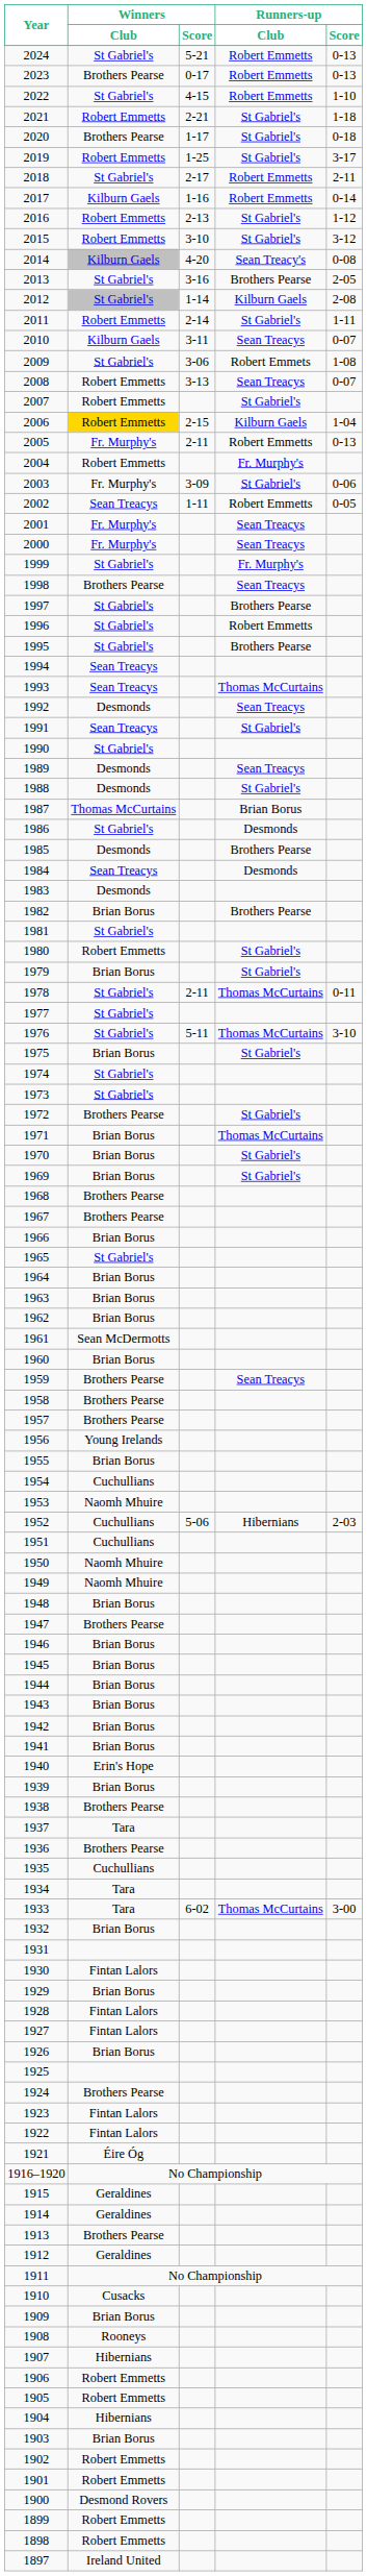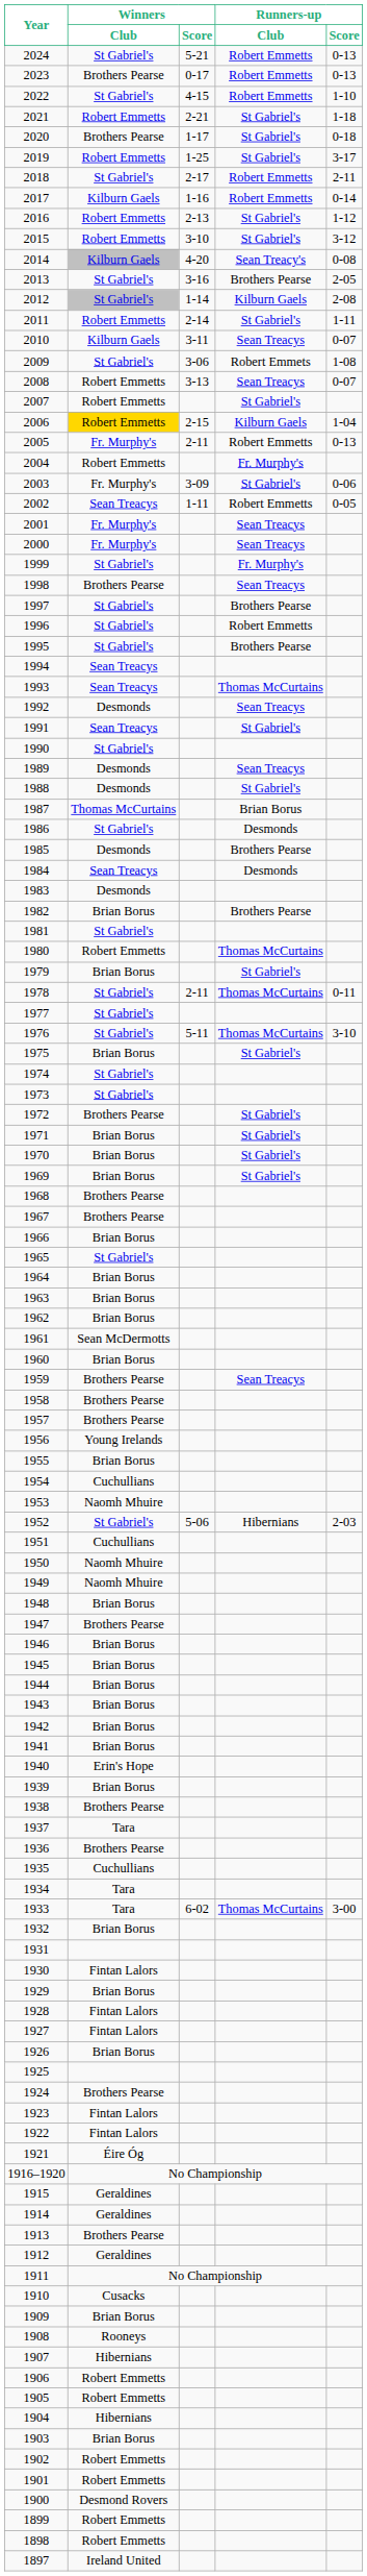 <table class="wikitable sortable" style="text-align:center;">
 <tr>
 <th rowspan="2" style="background:white;color:#28AE7B;border:1px solid #28AE7B">Year</th>
 <th colspan="2" style="background:white;color:#28AE7B;border:1px solid #28AE7B">Winners</th>
 <th colspan="2" style="background:white;color:#28AE7B;border:1px solid #28AE7B">Runners-up</th>
 </tr>
 <tr>
 <th style="background:white;color:#28AE7B;border:1px solid #28AE7B">Club</th>
 <th style="background:white;color:#28AE7B;border:1px solid #28AE7B">Score</th>
 <th style="background:white;color:#28AE7B;border:1px solid #28AE7B">Club</th>
 <th style="background:white;color:#28AE7B;border:1px solid #28AE7B">Score</th>
 </tr>
 <tr>
 <td>2024</td>
 <td><a href='#'>St Gabriel's</a></td>
 <td>5-21</td>
 <td><a href='#'>Robert Emmetts</a></td>
 <td>0-13</td>
 </tr>
 <tr>
 <td>2023</td>
 <td>Brothers Pearse</td>
 <td>0-17</td>
 <td><a href='#'>Robert Emmetts</a></td>
 <td>0-13</td>
 </tr>
 <tr>
 <td>2022</td>
 <td><a href='#'>St Gabriel's</a></td>
 <td>4-15</td>
 <td><a href='#'>Robert Emmetts</a></td>
 <td>1-10</td>
 </tr>
 <tr>
 <td>2021</td>
 <td><a href='#'>Robert Emmetts</a></td>
 <td>2-21</td>
 <td><a href='#'>St Gabriel's</a></td>
 <td>1-18</td>
 </tr>
 <tr>
 <td>2020</td>
 <td>Brothers Pearse</td>
 <td>1-17</td>
 <td><a href='#'>St Gabriel's</a></td>
 <td>0-18</td>
 </tr>
 <tr>
 <td>2019</td>
 <td><a href='#'>Robert Emmetts</a></td>
 <td>1-25</td>
 <td><a href='#'>St Gabriel's</a></td>
 <td>3-17</td>
 </tr>
 <tr>
 <td>2018</td>
 <td><a href='#'>St Gabriel's</a></td>
 <td>2-17</td>
 <td><a href='#'>Robert Emmetts</a></td>
 <td>2-11</td>
 </tr>
 <tr>
 <td>2017</td>
 <td><a href='#'>Kilburn Gaels</a></td>
 <td>1-16</td>
 <td><a href='#'>Robert Emmetts</a></td>
 <td>0-14</td>
 </tr>
 <tr>
 <td>2016</td>
 <td><a href='#'>Robert Emmetts</a></td>
 <td>2-13</td>
 <td><a href='#'>St Gabriel's</a></td>
 <td>1-12</td>
 </tr>
 <tr>
 <td>2015</td>
 <td><a href='#'>Robert Emmetts</a></td>
 <td>3-10</td>
 <td><a href='#'>St Gabriel's</a></td>
 <td>3-12</td>
 </tr>
 <tr>
 <td>2014</td>
 <td Bgcolor=silver><a href='#'>Kilburn Gaels</a></td>
 <td>4-20</td>
 <td><a href='#'>Sean Treacy's</a></td>
 <td>0-08</td>
 </tr>
 <tr>
 <td>2013</td>
 <td><a href='#'>St Gabriel's</a></td>
 <td>3-16</td>
 <td>Brothers Pearse</td>
 <td>2-05</td>
 </tr>
 <tr>
 <td>2012</td>
 <td Bgcolor=silver><a href='#'>St Gabriel's</a></td>
 <td>1-14</td>
 <td><a href='#'>Kilburn Gaels</a></td>
 <td>2-08</td>
 </tr>
 <tr>
 <td>2011</td>
 <td><a href='#'>Robert Emmetts</a></td>
 <td>2-14</td>
 <td><a href='#'>St Gabriel's</a></td>
 <td>1-11</td>
 </tr>
 <tr>
 <td>2010</td>
 <td><a href='#'>Kilburn Gaels</a></td>
 <td>3-11</td>
 <td><a href='#'>Sean Treacys</a></td>
 <td>0-07</td>
 </tr>
 <tr>
 <td>2009</td>
 <td><a href='#'>St Gabriel's</a></td>
 <td>3-06</td>
 <td>Robert Emmets</td>
 <td>1-08</td>
 </tr>
 <tr>
 <td>2008</td>
 <td>Robert Emmetts</td>
 <td>3-13</td>
 <td><a href='#'>Sean Treacys</a></td>
 <td>0-07</td>
 </tr>
 <tr>
 <td>2007</td>
 <td>Robert Emmetts</td>
 <td></td>
 <td><a href='#'>St Gabriel's</a></td>
 <td></td>
 </tr>
 <tr>
 <td>2006</td>
 <td Bgcolor=gold>Robert Emmetts</td>
 <td>2-15</td>
 <td><a href='#'>Kilburn Gaels</a></td>
 <td>1-04</td>
 </tr>
 <tr>
 <td>2005</td>
 <td><a href='#'>Fr. Murphy's</a></td>
 <td>2-11</td>
 <td>Robert Emmetts</td>
 <td>0-13</td>
 </tr>
 <tr>
 <td>2004</td>
 <td>Robert Emmetts</td>
 <td></td>
 <td><a href='#'>Fr. Murphy's</a></td>
 <td></td>
 </tr>
 <tr>
 <td>2003</td>
 <td>Fr. Murphy's</td>
 <td>3-09</td>
 <td><a href='#'>St Gabriel's</a></td>
 <td>0-06</td>
 </tr>
 <tr>
 <td>2002</td>
 <td><a href='#'>Sean Treacys</a></td>
 <td>1-11</td>
 <td>Robert Emmetts</td>
 <td>0-05</td>
 </tr>
 <tr>
 <td>2001</td>
 <td><a href='#'>Fr. Murphy's</a></td>
 <td></td>
 <td><a href='#'>Sean Treacys</a></td>
 <td></td>
 </tr>
 <tr>
 <td>2000</td>
 <td><a href='#'>Fr. Murphy's</a></td>
 <td></td>
 <td><a href='#'>Sean Treacys</a></td>
 <td></td>
 </tr>
 <tr>
 <td>1999</td>
 <td><a href='#'>St Gabriel's</a></td>
 <td></td>
 <td><a href='#'>Fr. Murphy's</a></td>
 <td></td>
 </tr>
 <tr>
 <td>1998</td>
 <td>Brothers Pearse</td>
 <td></td>
 <td><a href='#'>Sean Treacys</a></td>
 <td></td>
 </tr>
 <tr>
 <td>1997</td>
 <td><a href='#'>St Gabriel's</a></td>
 <td></td>
 <td>Brothers Pearse</td>
 <td></td>
 </tr>
 <tr>
 <td>1996</td>
 <td><a href='#'>St Gabriel's</a></td>
 <td></td>
 <td>Robert Emmetts</td>
 <td></td>
 </tr>
 <tr>
 <td>1995</td>
 <td><a href='#'>St Gabriel's</a></td>
 <td></td>
 <td>Brothers Pearse</td>
 <td></td>
 </tr>
 <tr>
 <td>1994</td>
 <td><a href='#'>Sean Treacys</a></td>
 <td></td>
 <td></td>
 <td></td>
 </tr>
 <tr>
 <td>1993</td>
 <td><a href='#'>Sean Treacys</a></td>
 <td></td>
 <td><a href='#'>Thomas McCurtains</a></td>
 <td></td>
 </tr>
 <tr>
 <td>1992</td>
 <td>Desmonds</td>
 <td></td>
 <td><a href='#'>Sean Treacys</a></td>
 <td></td>
 </tr>
 <tr>
 <td>1991</td>
 <td><a href='#'>Sean Treacys</a></td>
 <td></td>
 <td><a href='#'>St Gabriel's</a></td>
 <td></td>
 </tr>
 <tr>
 <td>1990</td>
 <td><a href='#'>St Gabriel's</a></td>
 <td></td>
 <td></td>
 <td></td>
 </tr>
 <tr>
 <td>1989</td>
 <td>Desmonds</td>
 <td></td>
 <td><a href='#'>Sean Treacys</a></td>
 <td></td>
 </tr>
 <tr>
 <td>1988</td>
 <td>Desmonds</td>
 <td></td>
 <td><a href='#'>St Gabriel's</a></td>
 <td></td>
 </tr>
 <tr>
 <td>1987</td>
 <td><a href='#'>Thomas McCurtains</a></td>
 <td></td>
 <td>Brian Borus</td>
 <td></td>
 </tr>
 <tr>
 <td>1986</td>
 <td><a href='#'>St Gabriel's</a></td>
 <td></td>
 <td>Desmonds</td>
 <td></td>
 </tr>
 <tr>
 <td>1985</td>
 <td>Desmonds</td>
 <td></td>
 <td>Brothers Pearse</td>
 <td></td>
 </tr>
 <tr>
 <td>1984</td>
 <td><a href='#'>Sean Treacys</a></td>
 <td></td>
 <td>Desmonds</td>
 <td></td>
 </tr>
 <tr>
 <td>1983</td>
 <td>Desmonds</td>
 <td></td>
 <td></td>
 <td></td>
 </tr>
 <tr>
 <td>1982</td>
 <td>Brian Borus</td>
 <td></td>
 <td>Brothers Pearse</td>
 <td></td>
 </tr>
 <tr>
 <td>1981</td>
 <td><a href='#'>St Gabriel's</a></td>
 <td></td>
 <td></td>
 <td></td>
 </tr>
 <tr>
 <td>1980</td>
 <td>Robert Emmetts</td>
 <td></td>
-<td><a href='#'>St Gabriel's</a></td>
+<td><a href='#'>Thomas McCurtains</a></td>
 <td></td>
 </tr>
 <tr>
 <td>1979</td>
 <td>Brian Borus</td>
 <td></td>
 <td><a href='#'>St Gabriel's</a></td>
 <td></td>
 </tr>
 <tr>
 <td>1978</td>
 <td><a href='#'>St Gabriel's</a></td>
 <td>2-11</td>
 <td><a href='#'>Thomas McCurtains</a></td>
 <td>0-11</td>
 </tr>
 <tr>
 <td>1977</td>
 <td><a href='#'>St Gabriel's</a></td>
 <td></td>
 <td></td>
 <td></td>
 </tr>
 <tr>
 <td>1976</td>
 <td><a href='#'>St Gabriel's</a></td>
 <td>5-11</td>
 <td><a href='#'>Thomas McCurtains</a></td>
 <td>3-10</td>
 </tr>
 <tr>
 <td>1975</td>
 <td>Brian Borus</td>
 <td></td>
 <td><a href='#'>St Gabriel's</a></td>
 <td></td>
 </tr>
 <tr>
 <td>1974</td>
 <td><a href='#'>St Gabriel's</a></td>
 <td></td>
 <td></td>
 <td></td>
 </tr>
 <tr>
 <td>1973</td>
 <td><a href='#'>St Gabriel's</a></td>
 <td></td>
 <td></td>
 <td></td>
 </tr>
 <tr>
 <td>1972</td>
 <td>Brothers Pearse</td>
 <td></td>
 <td><a href='#'>St Gabriel's</a></td>
 <td></td>
 </tr>
 <tr>
 <td>1971</td>
 <td>Brian Borus</td>
 <td></td>
-<td><a href='#'>Thomas McCurtains</a></td>
+<td><a href='#'>St Gabriel's</a></td>
 <td></td>
 </tr>
 <tr>
 <td>1970</td>
 <td>Brian Borus</td>
 <td></td>
 <td><a href='#'>St Gabriel's</a></td>
 <td></td>
 </tr>
 <tr>
 <td>1969</td>
 <td>Brian Borus</td>
 <td></td>
 <td><a href='#'>St Gabriel's</a></td>
 <td></td>
 </tr>
 <tr>
 <td>1968</td>
 <td>Brothers Pearse</td>
 <td></td>
 <td></td>
 <td></td>
 </tr>
 <tr>
 <td>1967</td>
 <td>Brothers Pearse</td>
 <td></td>
 <td></td>
 <td></td>
 </tr>
 <tr>
 <td>1966</td>
 <td>Brian Borus</td>
 <td></td>
 <td></td>
 <td></td>
 </tr>
 <tr>
 <td>1965</td>
 <td><a href='#'>St Gabriel's</a></td>
 <td></td>
 <td></td>
 <td></td>
 </tr>
 <tr>
 <td>1964</td>
 <td>Brian Borus</td>
 <td></td>
 <td></td>
 <td></td>
 </tr>
 <tr>
 <td>1963</td>
 <td>Brian Borus</td>
 <td></td>
 <td></td>
 <td></td>
 </tr>
 <tr>
 <td>1962</td>
 <td>Brian Borus</td>
 <td></td>
 <td></td>
 <td></td>
 </tr>
 <tr>
 <td>1961</td>
 <td>Sean McDermotts</td>
 <td></td>
 <td></td>
 <td></td>
 </tr>
 <tr>
 <td>1960</td>
 <td>Brian Borus</td>
 <td></td>
 <td></td>
 <td></td>
 </tr>
 <tr>
 <td>1959</td>
 <td>Brothers Pearse</td>
 <td></td>
 <td><a href='#'>Sean Treacys</a></td>
 <td></td>
 </tr>
 <tr>
 <td>1958</td>
 <td>Brothers Pearse</td>
 <td></td>
 <td></td>
 <td></td>
 </tr>
 <tr>
 <td>1957</td>
 <td>Brothers Pearse</td>
 <td></td>
 <td></td>
 <td></td>
 </tr>
 <tr>
 <td>1956</td>
 <td>Young Irelands</td>
 <td></td>
 <td></td>
 <td></td>
 </tr>
 <tr>
 <td>1955</td>
 <td>Brian Borus</td>
 <td></td>
 <td></td>
 <td></td>
 </tr>
 <tr>
 <td>1954</td>
 <td>Cuchullians</td>
 <td></td>
 <td></td>
 <td></td>
 </tr>
 <tr>
 <td>1953</td>
 <td>Naomh Mhuire</td>
 <td></td>
 <td></td>
 <td></td>
 </tr>
 <tr>
 <td>1952</td>
-<td>Cuchullians</td>
+<td><a href='#'>St Gabriel's</a></td>
 <td>5-06</td>
 <td>Hibernians</td>
 <td>2-03</td>
 </tr>
 <tr>
 <td>1951</td>
 <td>Cuchullians</td>
 <td></td>
 <td></td>
 <td></td>
 </tr>
 <tr>
 <td>1950</td>
 <td>Naomh Mhuire</td>
 <td></td>
 <td></td>
 <td></td>
 </tr>
 <tr>
 <td>1949</td>
 <td>Naomh Mhuire</td>
 <td></td>
 <td></td>
 <td></td>
 </tr>
 <tr>
 <td>1948</td>
 <td>Brian Borus</td>
 <td></td>
 <td></td>
 <td></td>
 </tr>
 <tr>
 <td>1947</td>
 <td>Brothers Pearse</td>
 <td></td>
 <td></td>
 <td></td>
 </tr>
 <tr>
 <td>1946</td>
 <td>Brian Borus</td>
 <td></td>
 <td></td>
 <td></td>
 </tr>
 <tr>
 <td>1945</td>
 <td>Brian Borus</td>
 <td></td>
 <td></td>
 <td></td>
 </tr>
 <tr>
 <td>1944</td>
 <td>Brian Borus</td>
 <td></td>
 <td></td>
 <td></td>
 </tr>
 <tr>
 <td>1943</td>
 <td>Brian Borus</td>
 <td></td>
 <td></td>
 <td></td>
 </tr>
 <tr>
 <td>1942</td>
 <td>Brian Borus</td>
 <td></td>
 <td></td>
 <td></td>
 </tr>
 <tr>
 <td>1941</td>
 <td>Brian Borus</td>
 <td></td>
 <td></td>
 <td></td>
 </tr>
 <tr>
 <td>1940</td>
 <td>Erin's Hope</td>
 <td></td>
 <td></td>
 <td></td>
 </tr>
 <tr>
 <td>1939</td>
 <td>Brian Borus</td>
 <td></td>
 <td></td>
 <td></td>
 </tr>
 <tr>
 <td>1938</td>
 <td>Brothers Pearse</td>
 <td></td>
 <td></td>
 <td></td>
 </tr>
 <tr>
 <td>1937</td>
 <td>Tara</td>
 <td></td>
 <td></td>
 <td></td>
 </tr>
 <tr>
 <td>1936</td>
 <td>Brothers Pearse</td>
 <td></td>
 <td></td>
 <td></td>
 </tr>
 <tr>
 <td>1935</td>
 <td>Cuchullians</td>
 <td></td>
 <td></td>
 <td></td>
 </tr>
 <tr>
 <td>1934</td>
 <td>Tara</td>
 <td></td>
 <td></td>
 <td></td>
 </tr>
 <tr>
 <td>1933</td>
 <td>Tara</td>
 <td>6-02</td>
 <td><a href='#'>Thomas McCurtains</a></td>
 <td>3-00</td>
 </tr>
 <tr>
 <td>1932</td>
 <td>Brian Borus</td>
 <td></td>
 <td></td>
 <td></td>
 </tr>
 <tr>
 <td>1931</td>
 <td></td>
 <td></td>
 <td></td>
 <td></td>
 </tr>
 <tr>
 <td>1930</td>
 <td>Fintan Lalors</td>
 <td></td>
 <td></td>
 <td></td>
 </tr>
 <tr>
 <td>1929</td>
 <td>Brian Borus</td>
 <td></td>
 <td></td>
 <td></td>
 </tr>
 <tr>
 <td>1928</td>
 <td>Fintan Lalors</td>
 <td></td>
 <td></td>
 <td></td>
 </tr>
 <tr>
 <td>1927</td>
 <td>Fintan Lalors</td>
 <td></td>
 <td></td>
 <td></td>
 </tr>
 <tr>
 <td>1926</td>
 <td>Brian Borus</td>
 <td></td>
 <td></td>
 <td></td>
 </tr>
 <tr>
 <td>1925</td>
 <td></td>
 <td></td>
 <td></td>
 <td></td>
 </tr>
 <tr>
 <td>1924</td>
 <td>Brothers Pearse</td>
 <td></td>
 <td></td>
 <td></td>
 </tr>
 <tr>
 <td>1923</td>
 <td>Fintan Lalors</td>
 <td></td>
 <td></td>
 <td></td>
 </tr>
 <tr>
 <td>1922</td>
 <td>Fintan Lalors</td>
 <td></td>
 <td></td>
 <td></td>
 </tr>
 <tr>
 <td>1921</td>
 <td>Éire Óg</td>
 <td></td>
 <td></td>
 <td></td>
 </tr>
 <tr>
 <td>1916–1920</td>
 <td colspan="4">No Championship</td>
 </tr>
 <tr>
 <td>1915</td>
 <td>Geraldines</td>
 <td></td>
 <td></td>
 <td></td>
 </tr>
 <tr>
 <td>1914</td>
 <td>Geraldines</td>
 <td></td>
 <td></td>
 <td></td>
 </tr>
 <tr>
 <td>1913</td>
 <td>Brothers Pearse</td>
 <td></td>
 <td></td>
 <td></td>
 </tr>
 <tr>
 <td>1912</td>
 <td>Geraldines</td>
 <td></td>
 <td></td>
 <td></td>
 </tr>
 <tr>
 <td>1911</td>
 <td colspan="4">No Championship</td>
 </tr>
 <tr>
 <td>1910</td>
 <td>Cusacks</td>
 <td></td>
 <td></td>
 <td></td>
 </tr>
 <tr>
 <td>1909</td>
 <td>Brian Borus</td>
 <td></td>
 <td></td>
 <td></td>
 </tr>
 <tr>
 <td>1908</td>
 <td>Rooneys</td>
 <td></td>
 <td></td>
 <td></td>
 </tr>
 <tr>
 <td>1907</td>
 <td>Hibernians</td>
 <td></td>
 <td></td>
 <td></td>
 </tr>
 <tr>
 <td>1906</td>
 <td>Robert Emmetts</td>
 <td></td>
 <td></td>
 <td></td>
 </tr>
 <tr>
 <td>1905</td>
 <td>Robert Emmetts</td>
 <td></td>
 <td></td>
 <td></td>
 </tr>
 <tr>
 <td>1904</td>
 <td>Hibernians</td>
 <td></td>
 <td></td>
 <td></td>
 </tr>
 <tr>
 <td>1903</td>
 <td>Brian Borus</td>
 <td></td>
 <td></td>
 <td></td>
 </tr>
 <tr>
 <td>1902</td>
 <td>Robert Emmetts</td>
 <td></td>
 <td></td>
 <td></td>
 </tr>
 <tr>
 <td>1901</td>
 <td>Robert Emmetts</td>
 <td></td>
 <td></td>
 <td></td>
 </tr>
 <tr>
 <td>1900</td>
 <td>Desmond Rovers</td>
 <td></td>
 <td></td>
 <td></td>
 </tr>
 <tr>
 <td>1899</td>
 <td>Robert Emmetts</td>
 <td></td>
 <td></td>
 <td></td>
 </tr>
 <tr>
 <td>1898</td>
 <td>Robert Emmetts</td>
 <td></td>
 <td></td>
 <td></td>
 </tr>
 <tr>
 <td>1897</td>
 <td>Ireland United</td>
 <td></td>
 <td></td>
 <td></td>
 </tr>
 </table>
